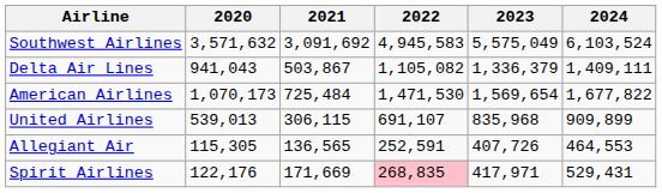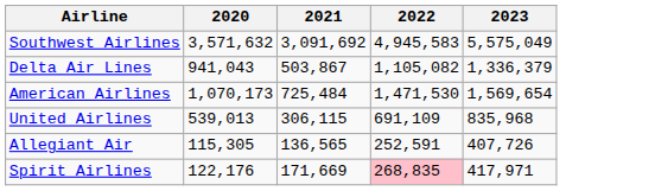 <table class="wikitable sortable" style="font-size: 95%">
 <tr>
 <th>Airline</th>
 <th>2020</th>
 <th>2021</th>
 <th>2022</th>
 <th>2023</th>
-<th>2024</th>
 </tr>
 <tr>
 <td><a href='#'>Southwest Airlines</a></td>
 <td>3,571,632</td>
 <td>3,091,692</td>
 <td>4,945,583</td>
 <td>5,575,049</td>
-<td>6,103,524</td>
 </tr>
 <tr>
 <td><a href='#'>Delta Air Lines</a></td>
 <td>941,043</td>
 <td>503,867</td>
 <td>1,105,082</td>
 <td>1,336,379</td>
-<td>1,409,111</td>
 </tr>
 <tr>
 <td><a href='#'>American Airlines</a></td>
 <td>1,070,173</td>
 <td>725,484</td>
 <td>1,471,530</td>
 <td>1,569,654</td>
-<td>1,677,822</td>
 </tr>
 <tr>
 <td><a href='#'>United Airlines</a></td>
 <td>539,013</td>
 <td>306,115</td>
-<td>691,107</td>
+<td>691,109</td>
 <td>835,968</td>
-<td>909,899</td>
 </tr>
 <tr>
 <td><a href='#'>Allegiant Air</a></td>
 <td>115,305</td>
 <td>136,565</td>
 <td>252,591</td>
 <td>407,726</td>
-<td>464,553</td>
 </tr>
 <tr>
 <td><a href='#'>Spirit Airlines</a></td>
 <td>122,176</td>
 <td>171,669</td>
 <td style="background: pink;">268,835</td>
 <td>417,971</td>
-<td>529,431</td>
 </tr>
 </table>
